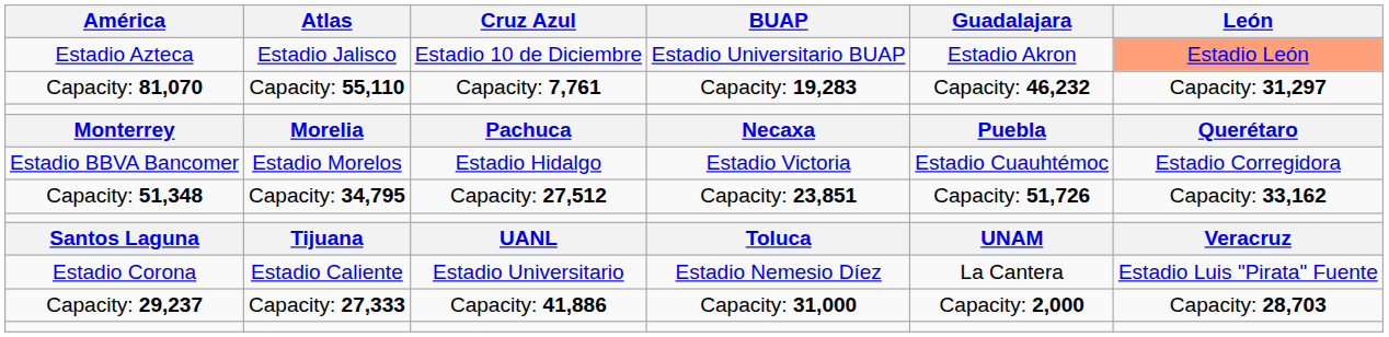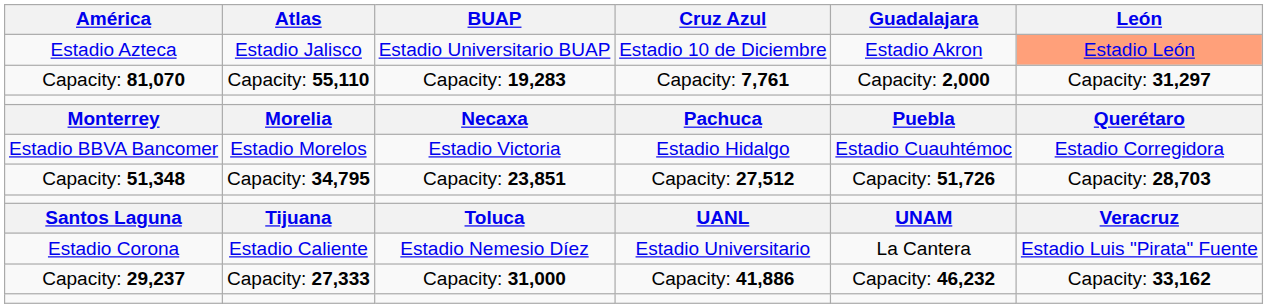 <table class="wikitable" style="text-align:center">
 <tr>
 <th><a href='#'>América</a></th>
 <th><a href='#'>Atlas</a></th>
+<th><a href='#'>BUAP</a></th>
 <th><a href='#'>Cruz Azul</a></th>
-<th><a href='#'>BUAP</a></th>
 <th><a href='#'>Guadalajara</a></th>
 <th><a href='#'>León</a></th>
 </tr>
 <tr>
 <td><a href='#'>Estadio Azteca</a></td>
 <td><a href='#'>Estadio Jalisco</a></td>
+<td><a href='#'>Estadio Universitario BUAP</a></td>
 <td><a href='#'>Estadio 10 de Diciembre</a></td>
-<td><a href='#'>Estadio Universitario BUAP</a></td>
 <td><a href='#'>Estadio Akron</a></td>
 <td style="background: lightsalmon;"><a href='#'>Estadio León</a></td>
 </tr>
 <tr>
 <td>Capacity: <strong>81,070</strong></td>
 <td>Capacity: <strong>55,110</strong></td>
+<td>Capacity: <strong>19,283</strong></td>
 <td>Capacity: <strong>7,761</strong></td>
-<td>Capacity: <strong>19,283</strong></td>
-<td>Capacity: <strong>46,232</strong></td>
+<td>Capacity: <strong>2,000</strong></td>
 <td>Capacity: <strong>31,297</strong></td>
 </tr>
 <tr>
 <td></td>
 <td></td>
 <td></td>
 <td></td>
 <td></td>
 <td></td>
 </tr>
 <tr>
 <th><a href='#'>Monterrey</a></th>
 <th><a href='#'>Morelia</a></th>
+<th><a href='#'>Necaxa</a></th>
 <th><a href='#'>Pachuca</a></th>
-<th><a href='#'>Necaxa</a></th>
 <th><a href='#'>Puebla</a></th>
 <th><a href='#'>Querétaro</a></th>
 </tr>
 <tr>
 <td><a href='#'>Estadio BBVA Bancomer</a></td>
 <td><a href='#'>Estadio Morelos</a></td>
+<td><a href='#'>Estadio Victoria</a></td>
 <td><a href='#'>Estadio Hidalgo</a></td>
-<td><a href='#'>Estadio Victoria</a></td>
 <td><a href='#'>Estadio Cuauhtémoc</a></td>
 <td><a href='#'>Estadio Corregidora</a></td>
 </tr>
 <tr>
 <td>Capacity: <strong>51,348</strong></td>
 <td>Capacity: <strong>34,795</strong></td>
+<td>Capacity: <strong>23,851</strong></td>
 <td>Capacity: <strong>27,512</strong></td>
-<td>Capacity: <strong>23,851</strong></td>
 <td>Capacity: <strong>51,726</strong></td>
-<td>Capacity: <strong>33,162</strong></td>
+<td>Capacity: <strong>28,703</strong></td>
 </tr>
 <tr>
 <td></td>
 <td></td>
 <td></td>
 <td></td>
 <td></td>
 <td></td>
 </tr>
 <tr>
 <th><a href='#'>Santos Laguna</a></th>
 <th><a href='#'>Tijuana</a></th>
+<th><a href='#'>Toluca</a></th>
 <th><a href='#'>UANL</a></th>
-<th><a href='#'>Toluca</a></th>
 <th><a href='#'>UNAM</a></th>
 <th><a href='#'>Veracruz</a></th>
 </tr>
 <tr>
 <td><a href='#'>Estadio Corona</a></td>
 <td><a href='#'>Estadio Caliente</a></td>
+<td><a href='#'>Estadio Nemesio Díez</a></td>
 <td><a href='#'>Estadio Universitario</a></td>
-<td><a href='#'>Estadio Nemesio Díez</a></td>
 <td>La Cantera</td>
 <td><a href='#'>Estadio Luis "Pirata" Fuente</a></td>
 </tr>
 <tr>
 <td>Capacity: <strong>29,237</strong></td>
 <td>Capacity: <strong>27,333</strong></td>
+<td>Capacity: <strong>31,000</strong></td>
 <td>Capacity: <strong>41,886</strong></td>
-<td>Capacity: <strong>31,000</strong></td>
-<td>Capacity: <strong>2,000</strong></td>
-<td>Capacity: <strong>28,703</strong></td>
+<td>Capacity: <strong>46,232</strong></td>
+<td>Capacity: <strong>33,162</strong></td>
 </tr>
 <tr>
 <td></td>
 <td></td>
 <td></td>
 <td></td>
 <td></td>
 <td></td>
 </tr>
 </table>
